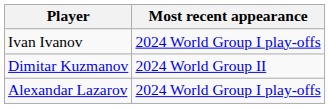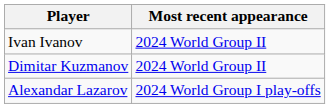 <table class="wikitable">
 <tr>
 <th>Player</th>
 <th>Most recent appearance</th>
 </tr>
 <tr>
 <td>Ivan Ivanov</td>
-<td><a href='#'>2024 World Group I play-offs</a></td>
+<td><a href='#'>2024 World Group II</a></td>
 </tr>
 <tr>
 <td><a href='#'>Dimitar Kuzmanov</a></td>
 <td><a href='#'>2024 World Group II</a></td>
 </tr>
 <tr>
 <td><a href='#'>Alexandar Lazarov</a></td>
 <td><a href='#'>2024 World Group I play-offs</a></td>
 </tr>
 </table>
